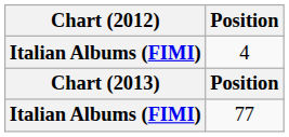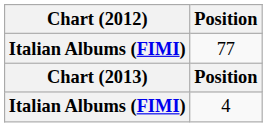 <table class="wikitable sortable plainrowheaders" style="text-align:center;">
 <tr>
 <th>Chart (2012)</th>
 <th>Position</th>
 </tr>
 <tr>
 <th scope="row">Italian Albums (<a href='#'>FIMI</a>)</th>
-<td align="center">4</td>
+<td align="center">77</td>
 </tr>
 <tr>
 <th>Chart (2013)</th>
 <th>Position</th>
 </tr>
 <tr>
 <th scope="row">Italian Albums (<a href='#'>FIMI</a>)</th>
-<td align="center">77</td>
+<td align="center">4</td>
 </tr>
 </table>
